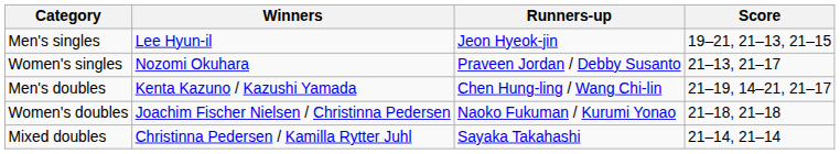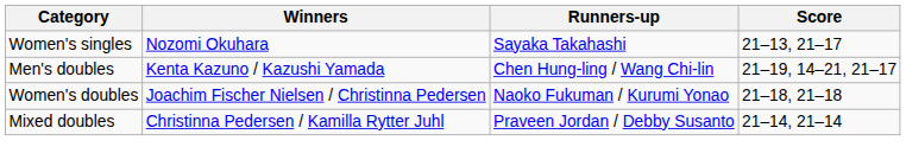 <table class=wikitable style="white-space:nowrap;">
 <tr>
 <th>Category</th>
 <th>Winners</th>
 <th>Runners-up</th>
 <th>Score</th>
 </tr>
 <tr>
-<td>Men's singles</td>
-<td> <a href='#'>Lee Hyun-il</a></td>
-<td> <a href='#'>Jeon Hyeok-jin</a></td>
-<td>19–21, 21–13, 21–15</td>
-</tr>
-<tr>
 <td>Women's singles</td>
 <td> <a href='#'>Nozomi Okuhara</a></td>
-<td> <a href='#'>Praveen Jordan</a> / <a href='#'>Debby Susanto</a></td>
+<td> <a href='#'>Sayaka Takahashi</a></td>
 <td>21–13, 21–17</td>
 </tr>
 <tr>
 <td>Men's doubles</td>
 <td> <a href='#'>Kenta Kazuno</a> / <a href='#'>Kazushi Yamada</a></td>
 <td> <a href='#'>Chen Hung-ling</a> / <a href='#'>Wang Chi-lin</a></td>
 <td>21–19, 14–21, 21–17</td>
 </tr>
 <tr>
 <td>Women's doubles</td>
 <td> <a href='#'>Joachim Fischer Nielsen</a> / <a href='#'>Christinna Pedersen</a></td>
 <td> <a href='#'>Naoko Fukuman</a> / <a href='#'>Kurumi Yonao</a></td>
 <td>21–18, 21–18</td>
 </tr>
 <tr>
 <td>Mixed doubles</td>
 <td> <a href='#'>Christinna Pedersen</a> / <a href='#'>Kamilla Rytter Juhl</a></td>
-<td> <a href='#'>Sayaka Takahashi</a></td>
+<td> <a href='#'>Praveen Jordan</a> / <a href='#'>Debby Susanto</a></td>
 <td>21–14, 21–14</td>
 </tr>
 </table>
